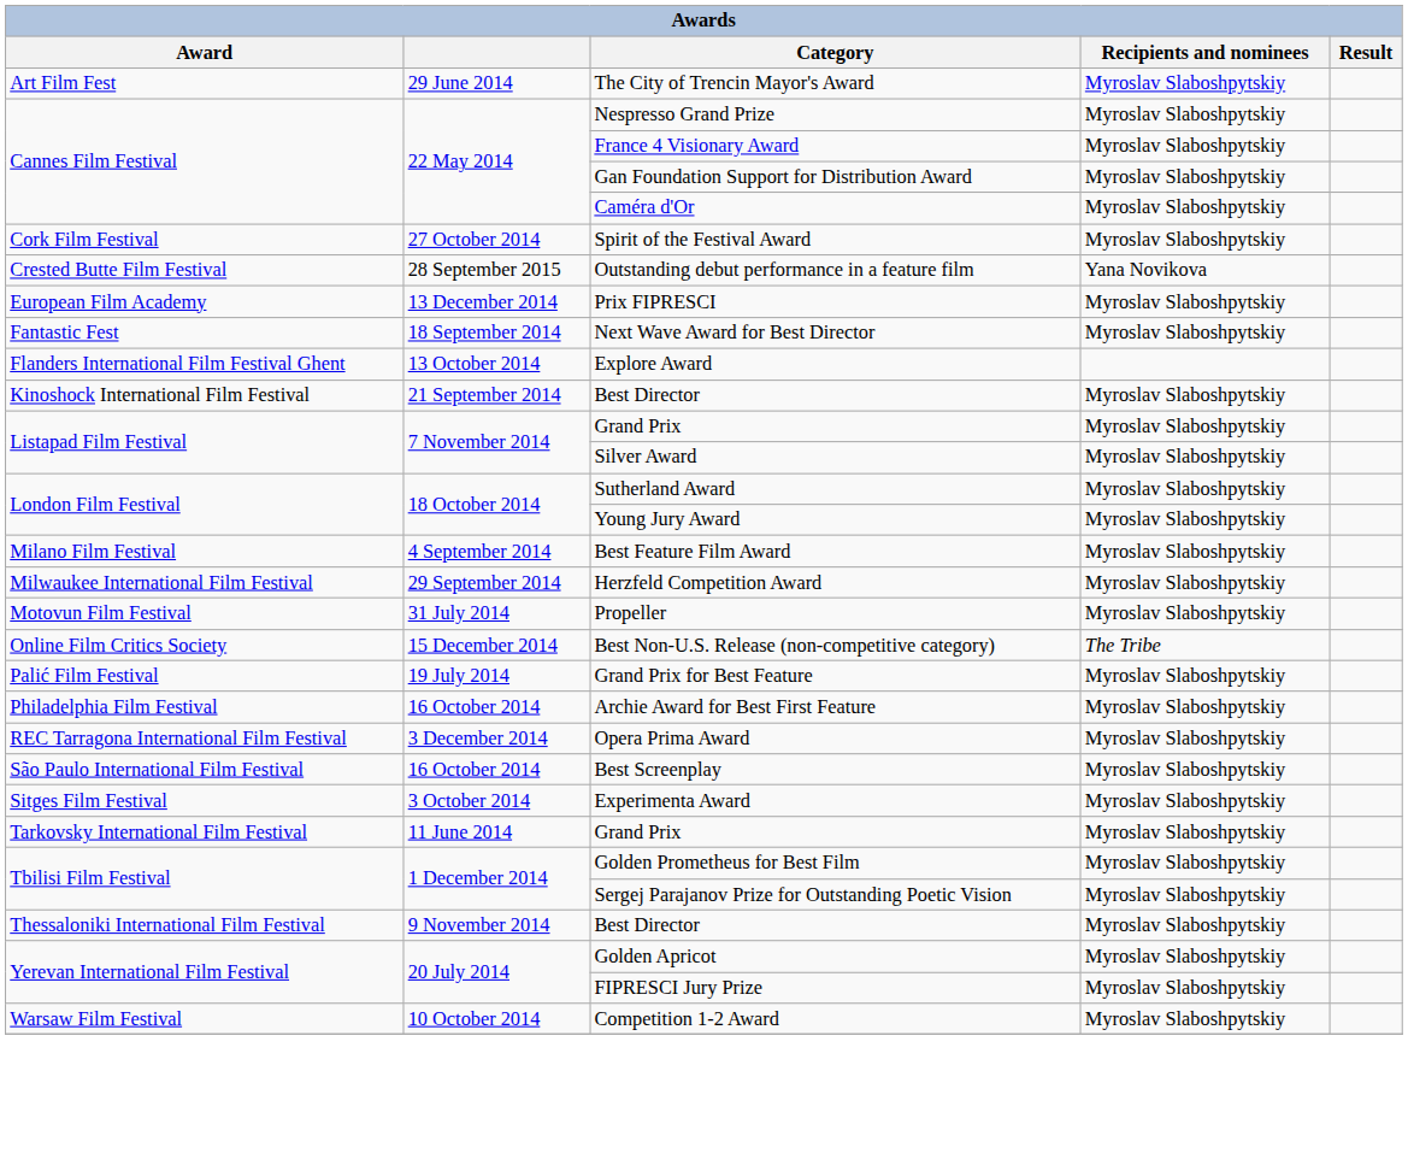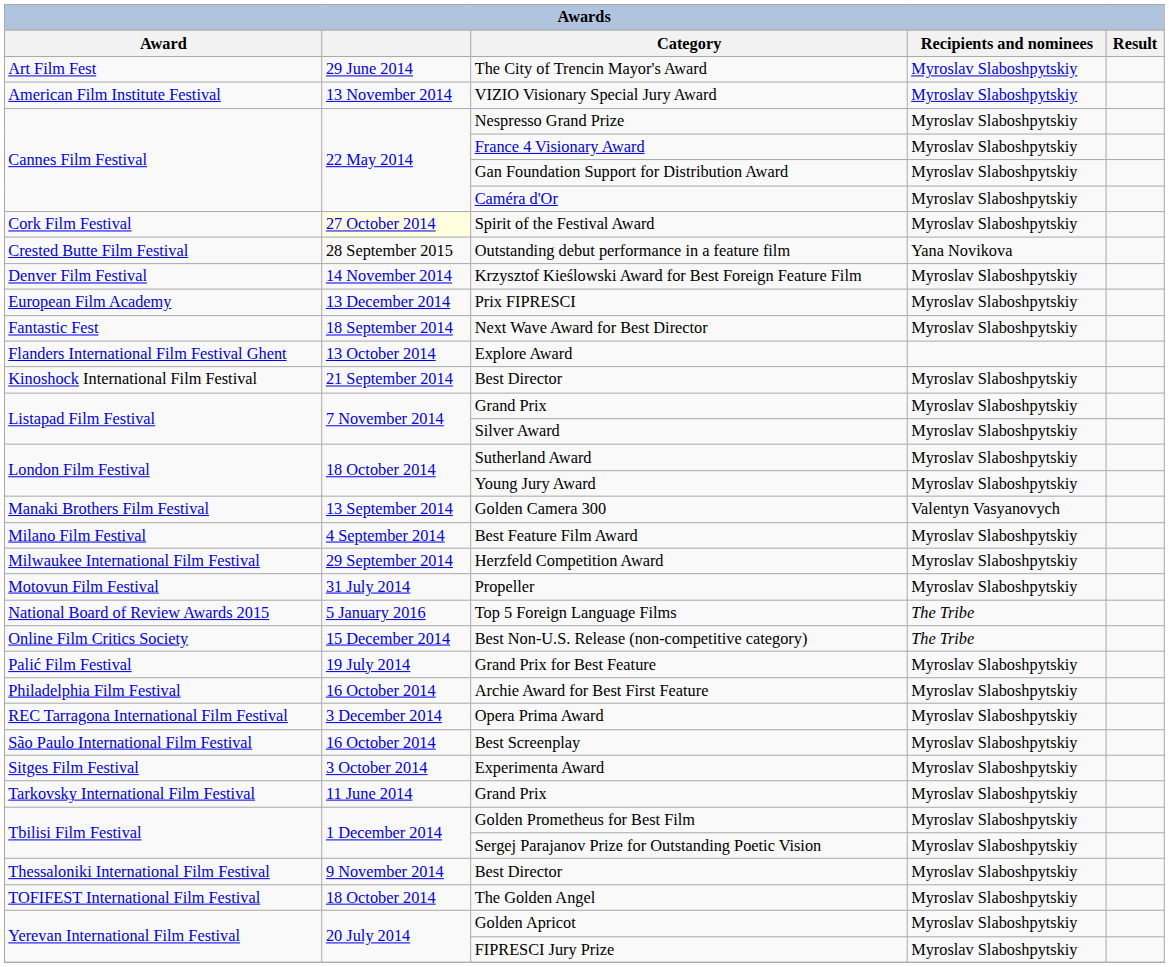 <table class="wikitable sortable" width="90%">
 <tr style="background:#ccc; text-align:center;">
 <th colspan="5" style="background: LightSteelBlue;">Awards</th>
 </tr>
 <tr style="background:#ccc; text-align:center;">
 <th>Award</th>
 <th></th>
 <th>Category</th>
 <th>Recipients and nominees</th>
 <th>Result</th>
 </tr>
 <tr>
 <td rowspan="1"><a href='#'>Art Film Fest</a></td>
 <td rowspan="1"><a href='#'>29 June 2014</a></td>
 <td>The City of Trencin Mayor's Award</td>
+<td><a href='#'>Myroslav Slaboshpytskiy</a></td>
+<td></td>
+</tr>
+<tr>
+<td rowspan="1"><a href='#'>American Film Institute Festival</a></td>
+<td rowspan="1"><a href='#'>13 November 2014</a></td>
+<td>VIZIO Visionary Special Jury Award</td>
 <td><a href='#'>Myroslav Slaboshpytskiy</a></td>
 <td></td>
 </tr>
 <tr>
 <td rowspan="4"><a href='#'>Cannes Film Festival</a></td>
 <td rowspan="4"><a href='#'>22 May 2014</a></td>
 <td>Nespresso Grand Prize</td>
 <td>Myroslav Slaboshpytskiy</td>
 <td></td>
 </tr>
 <tr>
 <td><a href='#'>France 4 Visionary Award</a></td>
 <td>Myroslav Slaboshpytskiy</td>
 <td></td>
 </tr>
 <tr>
 <td>Gan Foundation Support for Distribution Award</td>
 <td>Myroslav Slaboshpytskiy</td>
 <td></td>
 </tr>
 <tr>
 <td><a href='#'>Caméra d'Or</a></td>
 <td>Myroslav Slaboshpytskiy</td>
 <td></td>
 </tr>
 <tr>
 <td rowspan="1"><a href='#'>Cork Film Festival</a></td>
-<td rowspan="1"><a href='#'>27 October 2014</a></td>
+<td rowspan="1" style="background: lightyellow;"><a href='#'>27 October 2014</a></td>
 <td>Spirit of the Festival Award</td>
 <td>Myroslav Slaboshpytskiy</td>
 <td></td>
 </tr>
 <tr>
 <td rowspan="1"><a href='#'>Crested Butte Film Festival</a></td>
 <td rowspan="1">28 September 2015</td>
 <td>Outstanding debut performance in a feature film</td>
 <td>Yana Novikova</td>
+<td></td>
+</tr>
+<tr>
+<td rowspan="1"><a href='#'>Denver Film Festival</a></td>
+<td rowspan="1"><a href='#'>14 November 2014</a></td>
+<td>Krzysztof Kieślowski Award for Best Foreign Feature Film</td>
+<td>Myroslav Slaboshpytskiy</td>
 <td></td>
 </tr>
 <tr>
 <td rowspan="1"><a href='#'>European Film Academy</a></td>
 <td rowspan="1"><a href='#'>13 December 2014</a></td>
 <td>Prix FIPRESCI</td>
 <td>Myroslav Slaboshpytskiy</td>
 <td></td>
 </tr>
 <tr>
 <td rowspan="1"><a href='#'>Fantastic Fest</a></td>
 <td rowspan="1"><a href='#'>18 September 2014</a></td>
 <td>Next Wave Award for Best Director</td>
 <td>Myroslav Slaboshpytskiy</td>
 <td></td>
 </tr>
 <tr>
 <td rowspan="1"><a href='#'>Flanders International Film Festival Ghent</a></td>
 <td rowspan="1"><a href='#'>13 October 2014</a></td>
 <td>Explore Award</td>
 <td></td>
 <td></td>
 </tr>
 <tr>
 <td rowspan="1"><a href='#'>Kinoshock</a> International Film Festival</td>
 <td rowspan="1"><a href='#'>21 September 2014</a></td>
 <td>Best Director</td>
 <td>Myroslav Slaboshpytskiy</td>
 <td></td>
 </tr>
 <tr>
 <td rowspan="2"><a href='#'>Listapad Film Festival</a></td>
 <td rowspan="2"><a href='#'>7 November 2014</a></td>
 <td>Grand Prix</td>
 <td>Myroslav Slaboshpytskiy</td>
 <td></td>
 </tr>
 <tr>
 <td>Silver Award</td>
 <td>Myroslav Slaboshpytskiy</td>
 <td></td>
 </tr>
 <tr>
 <td rowspan="2"><a href='#'>London Film Festival</a></td>
 <td rowspan="2"><a href='#'>18 October 2014</a></td>
 <td>Sutherland Award</td>
 <td>Myroslav Slaboshpytskiy</td>
 <td></td>
 </tr>
 <tr>
 <td>Young Jury Award</td>
 <td>Myroslav Slaboshpytskiy</td>
 <td></td>
 </tr>
 <tr>
+<td rowspan="1"><a href='#'>Manaki Brothers Film Festival</a></td>
+<td rowspan="1"><a href='#'>13 September 2014</a></td>
+<td>Golden Camera 300</td>
+<td>Valentyn Vasyanovych</td>
+<td></td>
+</tr>
+<tr>
 <td rowspan="1"><a href='#'>Milano Film Festival</a></td>
 <td rowspan="1"><a href='#'>4 September 2014</a></td>
 <td>Best Feature Film Award</td>
 <td>Myroslav Slaboshpytskiy</td>
 <td></td>
 </tr>
 <tr>
 <td rowspan="1"><a href='#'>Milwaukee International Film Festival</a></td>
 <td rowspan="1"><a href='#'>29 September 2014</a></td>
 <td>Herzfeld Competition Award</td>
 <td>Myroslav Slaboshpytskiy</td>
 <td></td>
 </tr>
 <tr>
 <td rowspan="1"><a href='#'>Motovun Film Festival</a></td>
 <td rowspan="1"><a href='#'>31 July 2014</a></td>
 <td>Propeller</td>
 <td>Myroslav Slaboshpytskiy</td>
+<td></td>
+</tr>
+<tr>
+<td rowspan="1"><a href='#'>National Board of Review Awards 2015</a></td>
+<td rowspan="1"><a href='#'>5 January 2016</a></td>
+<td>Top 5 Foreign Language Films</td>
+<td><em>The Tribe</em></td>
 <td></td>
 </tr>
 <tr>
 <td rowspan="1"><a href='#'>Online Film Critics Society</a></td>
 <td rowspan="1"><a href='#'>15 December 2014</a></td>
 <td>Best Non-U.S. Release (non-competitive category)</td>
 <td><em>The Tribe</em> </td>
 <td></td>
 </tr>
 <tr>
 <td rowspan="1"><a href='#'>Palić Film Festival</a></td>
 <td rowspan="1"><a href='#'>19 July 2014</a></td>
 <td>Grand Prix for Best Feature</td>
 <td>Myroslav Slaboshpytskiy</td>
 <td></td>
 </tr>
 <tr>
 <td rowspan="1"><a href='#'>Philadelphia Film Festival</a></td>
 <td rowspan="1"><a href='#'>16 October 2014</a></td>
 <td>Archie Award for Best First Feature</td>
 <td>Myroslav Slaboshpytskiy</td>
 <td></td>
 </tr>
 <tr>
 <td rowspan="1"><a href='#'>REC Tarragona International Film Festival</a></td>
 <td rowspan="1"><a href='#'>3 December 2014</a></td>
 <td>Opera Prima Award</td>
 <td>Myroslav Slaboshpytskiy</td>
 <td></td>
 </tr>
 <tr>
 <td rowspan="1"><a href='#'>São Paulo International Film Festival</a></td>
 <td rowspan="1"><a href='#'>16 October 2014</a></td>
 <td>Best Screenplay</td>
 <td>Myroslav Slaboshpytskiy</td>
 <td></td>
 </tr>
 <tr>
 <td rowspan="1"><a href='#'>Sitges Film Festival</a></td>
 <td rowspan="1"><a href='#'>3 October 2014</a></td>
 <td>Experimenta Award</td>
 <td>Myroslav Slaboshpytskiy</td>
 <td></td>
 </tr>
 <tr>
 <td rowspan="1"><a href='#'>Tarkovsky International Film Festival</a></td>
 <td rowspan="1"><a href='#'>11 June 2014</a></td>
 <td>Grand Prix</td>
 <td>Myroslav Slaboshpytskiy</td>
 <td></td>
 </tr>
 <tr>
 <td rowspan="2"><a href='#'>Tbilisi Film Festival</a></td>
 <td rowspan="2"><a href='#'>1 December 2014</a></td>
 <td>Golden Prometheus for Best Film</td>
 <td>Myroslav Slaboshpytskiy</td>
 <td></td>
 </tr>
 <tr>
 <td>Sergej Parajanov Prize for Outstanding Poetic Vision</td>
 <td>Myroslav Slaboshpytskiy</td>
 <td></td>
 </tr>
 <tr>
 <td rowspan="1"><a href='#'>Thessaloniki International Film Festival</a></td>
 <td rowspan="1"><a href='#'>9 November 2014</a></td>
 <td>Best Director</td>
 <td>Myroslav Slaboshpytskiy</td>
 <td></td>
 </tr>
 <tr>
+<td rowspan="1"><a href='#'>TOFIFEST International Film Festival</a></td>
+<td rowspan="1"><a href='#'>18 October 2014</a></td>
+<td>The Golden Angel</td>
+<td>Myroslav Slaboshpytskiy</td>
+<td></td>
+</tr>
+<tr>
 <td rowspan="2"><a href='#'>Yerevan International Film Festival</a></td>
 <td rowspan="2"><a href='#'>20 July 2014</a></td>
 <td>Golden Apricot</td>
 <td>Myroslav Slaboshpytskiy</td>
 <td></td>
 </tr>
 <tr>
 <td>FIPRESCI Jury Prize</td>
 <td>Myroslav Slaboshpytskiy</td>
 <td></td>
 </tr>
 <tr>
-<td rowspan="1"><a href='#'>Warsaw Film Festival</a></td>
-<td rowspan="1"><a href='#'>10 October 2014</a></td>
-<td>Competition 1-2 Award</td>
-<td>Myroslav Slaboshpytskiy</td>
-<td></td>
-</tr>
-<tr>
 </tr>
 </table>
